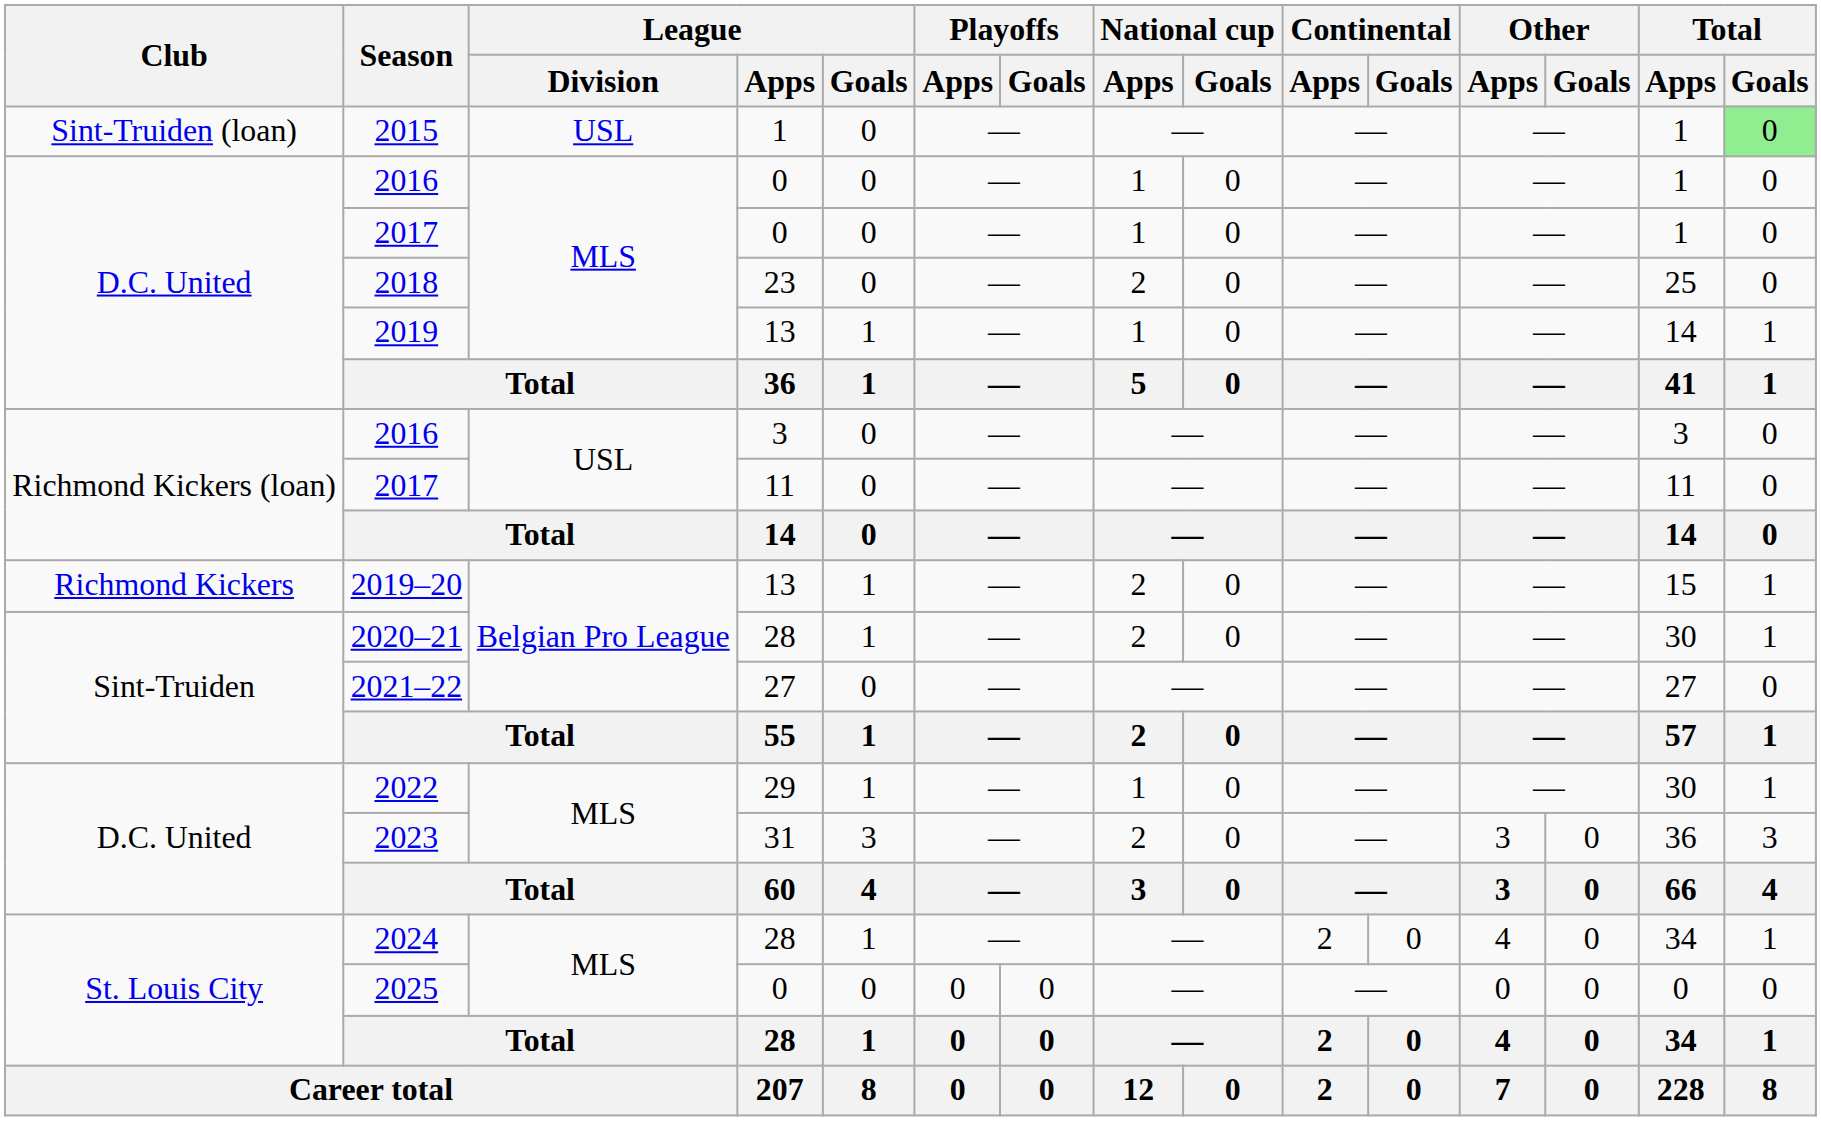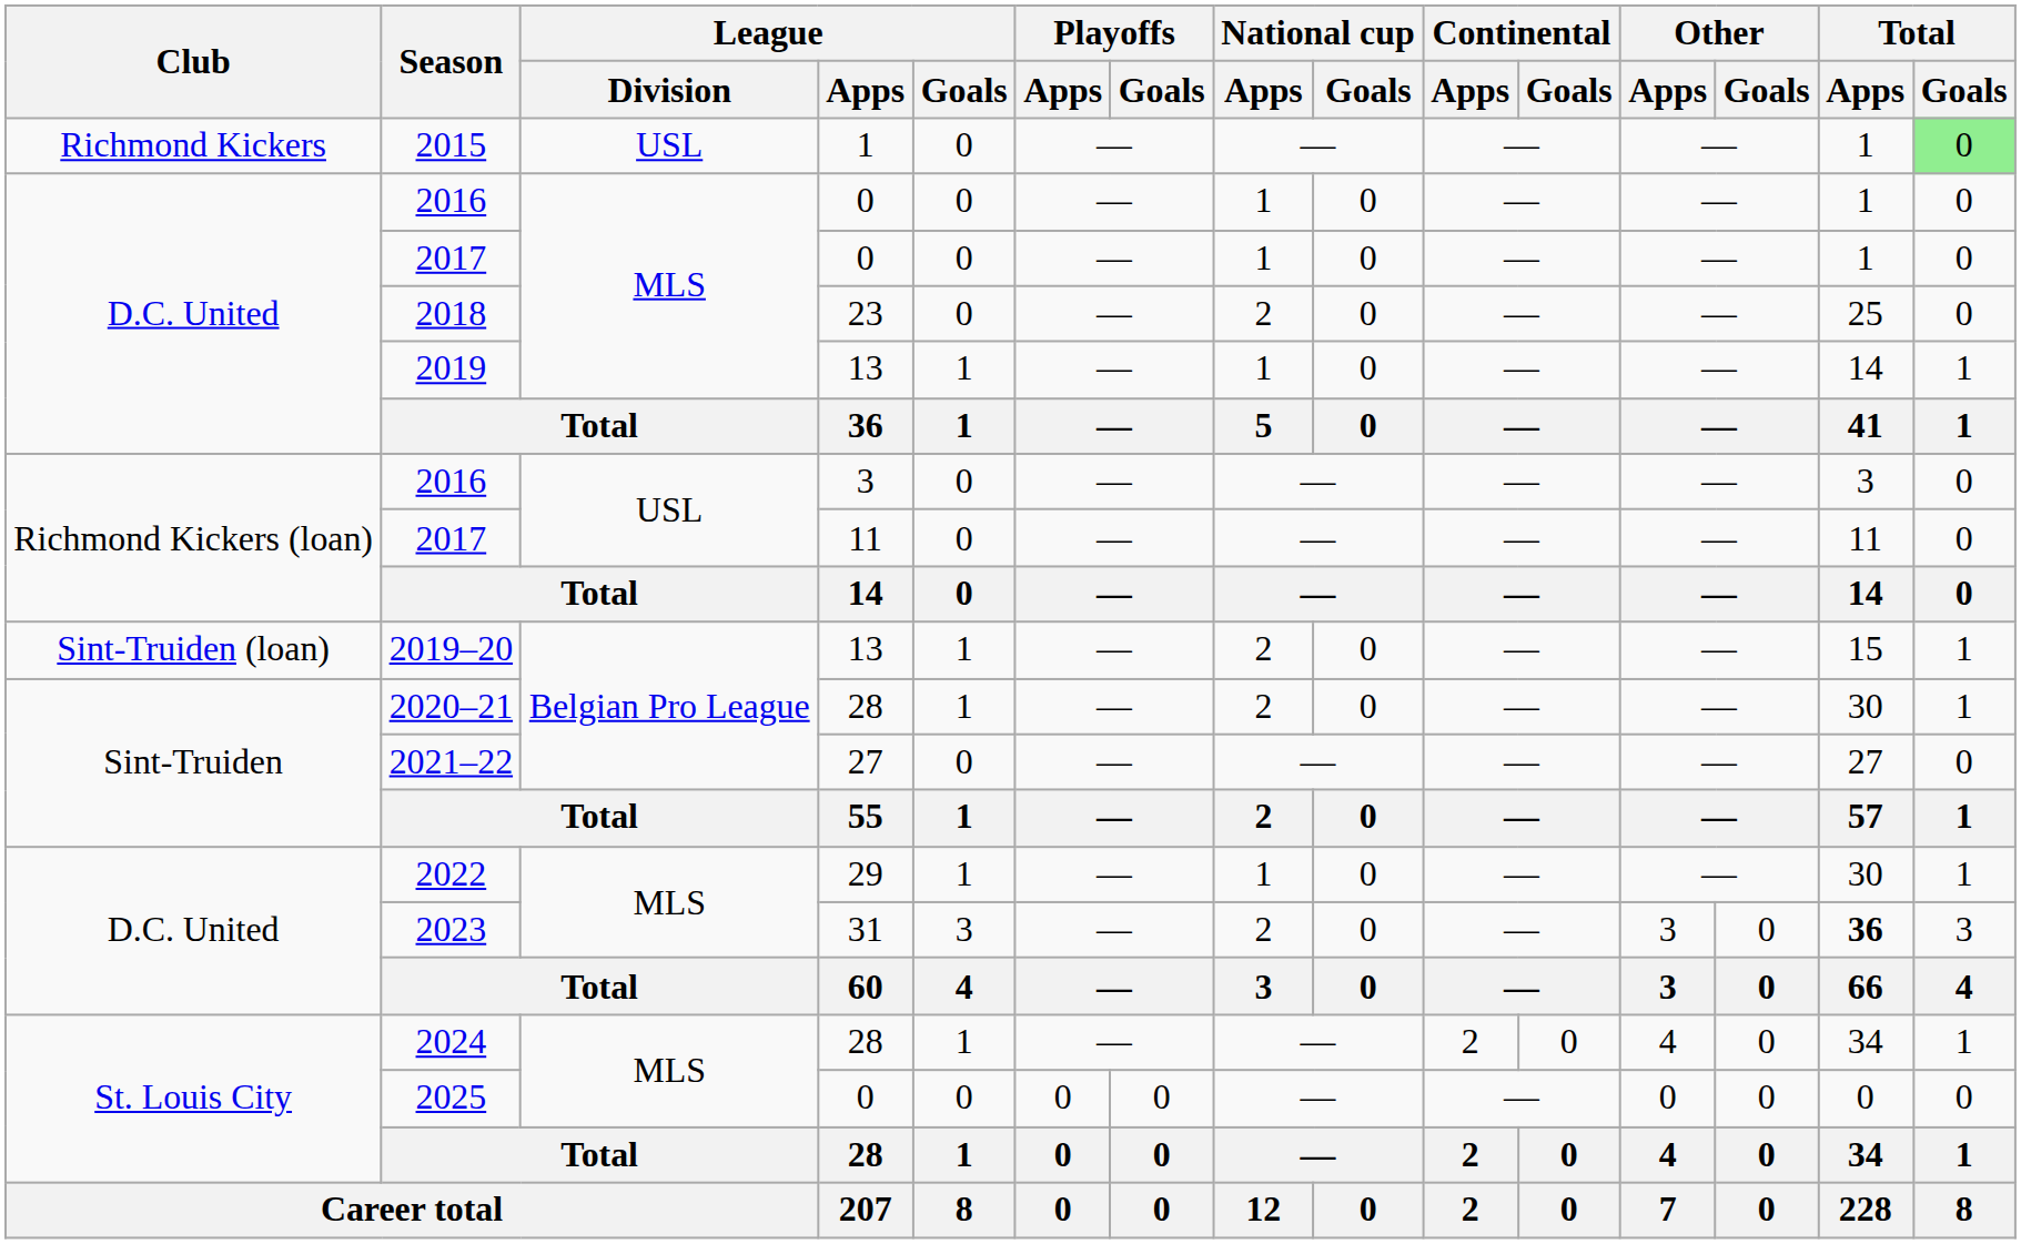 <table class="wikitable" style="text-align:center;">
 <tr>
 <th rowspan="2">Club</th>
 <th rowspan="2">Season</th>
 <th colspan="3">League</th>
 <th colspan="2">Playoffs</th>
 <th colspan="2">National cup</th>
 <th colspan="2">Continental</th>
 <th colspan="2">Other</th>
 <th colspan="2">Total</th>
 </tr>
 <tr>
 <th>Division</th>
 <th>Apps</th>
 <th>Goals</th>
 <th>Apps</th>
 <th>Goals</th>
 <th>Apps</th>
 <th>Goals</th>
 <th>Apps</th>
 <th>Goals</th>
 <th>Apps</th>
 <th>Goals</th>
 <th>Apps</th>
 <th>Goals</th>
 </tr>
 <tr>
-<td><a href='#'>Sint-Truiden</a> (loan)</td>
+<td><a href='#'>Richmond Kickers</a></td>
 <td><a href='#'>2015</a></td>
 <td><a href='#'>USL</a></td>
 <td>1</td>
 <td>0</td>
 <td colspan="2">—</td>
 <td colspan="2">—</td>
 <td colspan="2">—</td>
 <td colspan="2">—</td>
 <td>1</td>
 <td style="background: lightgreen;">0</td>
 </tr>
 <tr>
 <td rowspan=5><a href='#'>D.C. United</a></td>
 <td><a href='#'>2016</a></td>
 <td rowspan="4"><a href='#'>MLS</a></td>
 <td>0</td>
 <td>0</td>
 <td colspan="2">—</td>
 <td>1</td>
 <td>0</td>
 <td colspan="2">—</td>
 <td colspan="2">—</td>
 <td>1</td>
 <td>0</td>
 </tr>
 <tr>
 <td><a href='#'>2017</a></td>
 <td>0</td>
 <td>0</td>
 <td colspan="2">—</td>
 <td>1</td>
 <td>0</td>
 <td colspan="2">—</td>
 <td colspan="2">—</td>
 <td>1</td>
 <td>0</td>
 </tr>
 <tr>
 <td><a href='#'>2018</a></td>
 <td>23</td>
 <td>0</td>
 <td colspan="2">—</td>
 <td>2</td>
 <td>0</td>
 <td colspan="2">—</td>
 <td colspan="2">—</td>
 <td>25</td>
 <td>0</td>
 </tr>
 <tr>
 <td><a href='#'>2019</a></td>
 <td>13</td>
 <td>1</td>
 <td colspan="2">—</td>
 <td>1</td>
 <td>0</td>
 <td colspan="2">—</td>
 <td colspan="2">—</td>
 <td>14</td>
 <td>1</td>
 </tr>
 <tr>
 <th colspan="2">Total</th>
 <th>36</th>
 <th>1</th>
 <th colspan="2">—</th>
 <th>5</th>
 <th>0</th>
 <th colspan="2">—</th>
 <th colspan="2">—</th>
 <th>41</th>
 <th>1</th>
 </tr>
 <tr>
 <td rowspan="3">Richmond Kickers (loan)</td>
 <td><a href='#'>2016</a></td>
 <td rowspan="2">USL</td>
 <td>3</td>
 <td>0</td>
 <td colspan="2">—</td>
 <td colspan="2">—</td>
 <td colspan="2">—</td>
 <td colspan="2">—</td>
 <td>3</td>
 <td>0</td>
 </tr>
 <tr>
 <td><a href='#'>2017</a></td>
 <td>11</td>
 <td>0</td>
 <td colspan="2">—</td>
 <td colspan="2">—</td>
 <td colspan="2">—</td>
 <td colspan="2">—</td>
 <td>11</td>
 <td>0</td>
 </tr>
 <tr>
 <th colspan="2">Total</th>
 <th>14</th>
 <th>0</th>
 <th colspan="2">—</th>
 <th colspan="2">—</th>
 <th colspan="2">—</th>
 <th colspan="2">—</th>
 <th>14</th>
 <th>0</th>
 </tr>
 <tr>
-<td><a href='#'>Richmond Kickers</a></td>
+<td><a href='#'>Sint-Truiden</a> (loan)</td>
 <td><a href='#'>2019–20</a></td>
 <td rowspan="3"><a href='#'>Belgian Pro League</a></td>
 <td>13</td>
 <td>1</td>
 <td colspan="2">—</td>
 <td>2</td>
 <td>0</td>
 <td colspan="2">—</td>
 <td colspan="2">—</td>
 <td>15</td>
 <td>1</td>
 </tr>
 <tr>
 <td rowspan="3">Sint-Truiden</td>
 <td><a href='#'>2020–21</a></td>
 <td>28</td>
 <td>1</td>
 <td colspan="2">—</td>
 <td>2</td>
 <td>0</td>
 <td colspan="2">—</td>
 <td colspan="2">—</td>
 <td>30</td>
 <td>1</td>
 </tr>
 <tr>
 <td><a href='#'>2021–22</a></td>
 <td>27</td>
 <td>0</td>
 <td colspan="2">—</td>
 <td colspan="2">—</td>
 <td colspan="2">—</td>
 <td colspan="2">—</td>
 <td>27</td>
 <td>0</td>
 </tr>
 <tr>
 <th colspan="2">Total</th>
 <th>55</th>
 <th>1</th>
 <th colspan="2">—</th>
 <th>2</th>
 <th>0</th>
 <th colspan="2">—</th>
 <th colspan="2">—</th>
 <th>57</th>
 <th>1</th>
 </tr>
 <tr>
 <td rowspan="3">D.C. United</td>
 <td><a href='#'>2022</a></td>
 <td rowspan="2">MLS</td>
 <td>29</td>
 <td>1</td>
 <td colspan="2">—</td>
 <td>1</td>
 <td>0</td>
 <td colspan="2">—</td>
 <td colspan="2">—</td>
 <td>30</td>
 <td>1</td>
 </tr>
 <tr>
 <td><a href='#'>2023</a></td>
 <td>31</td>
 <td>3</td>
 <td colspan="2">—</td>
 <td>2</td>
 <td>0</td>
 <td colspan="2">—</td>
 <td>3</td>
 <td>0</td>
-<td>36</td>
+<td><strong>36</strong></td>
 <td>3</td>
 </tr>
 <tr>
 <th colspan="2">Total</th>
 <th>60</th>
 <th>4</th>
 <th colspan="2">—</th>
 <th>3</th>
 <th>0</th>
 <th colspan="2">—</th>
 <th>3</th>
 <th>0</th>
 <th>66</th>
 <th>4</th>
 </tr>
 <tr>
 <td rowspan="3"><a href='#'>St. Louis City</a></td>
 <td><a href='#'>2024</a></td>
 <td rowspan="2">MLS</td>
 <td>28</td>
 <td>1</td>
 <td colspan="2">—</td>
 <td colspan="2">—</td>
 <td>2</td>
 <td>0</td>
 <td>4</td>
 <td>0</td>
 <td>34</td>
 <td>1</td>
 </tr>
 <tr>
 <td><a href='#'>2025</a></td>
 <td>0</td>
 <td>0</td>
 <td>0</td>
 <td>0</td>
 <td colspan="2">—</td>
 <td colspan="2">—</td>
 <td>0</td>
 <td>0</td>
 <td>0</td>
 <td>0</td>
 </tr>
 <tr>
 <th colspan="2">Total</th>
 <th>28</th>
 <th>1</th>
 <th>0</th>
 <th>0</th>
 <th colspan="2">—</th>
 <th>2</th>
 <th>0</th>
 <th>4</th>
 <th>0</th>
 <th>34</th>
 <th>1</th>
 </tr>
 <tr>
 <th colspan="3">Career total</th>
 <th>207</th>
 <th>8</th>
 <th>0</th>
 <th>0</th>
 <th>12</th>
 <th>0</th>
 <th>2</th>
 <th>0</th>
 <th>7</th>
 <th>0</th>
 <th>228</th>
 <th>8</th>
 </tr>
 </table>
